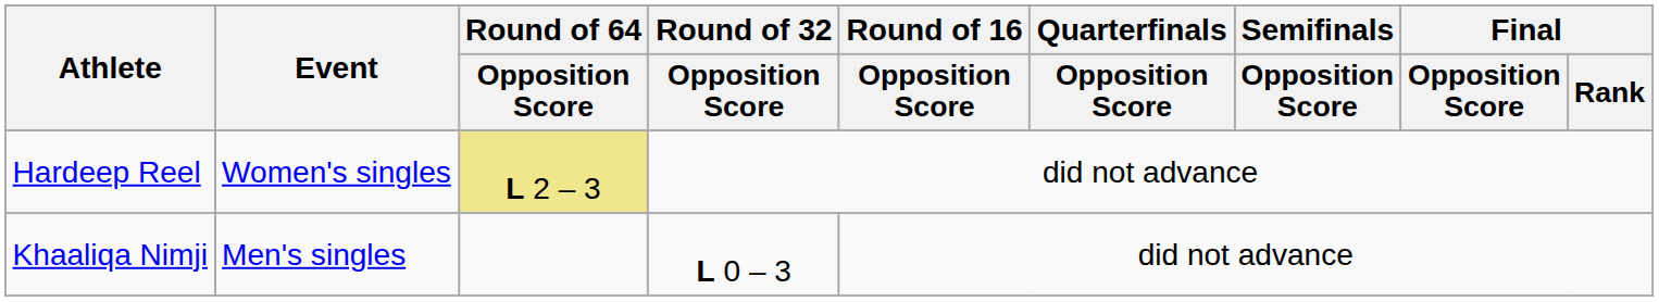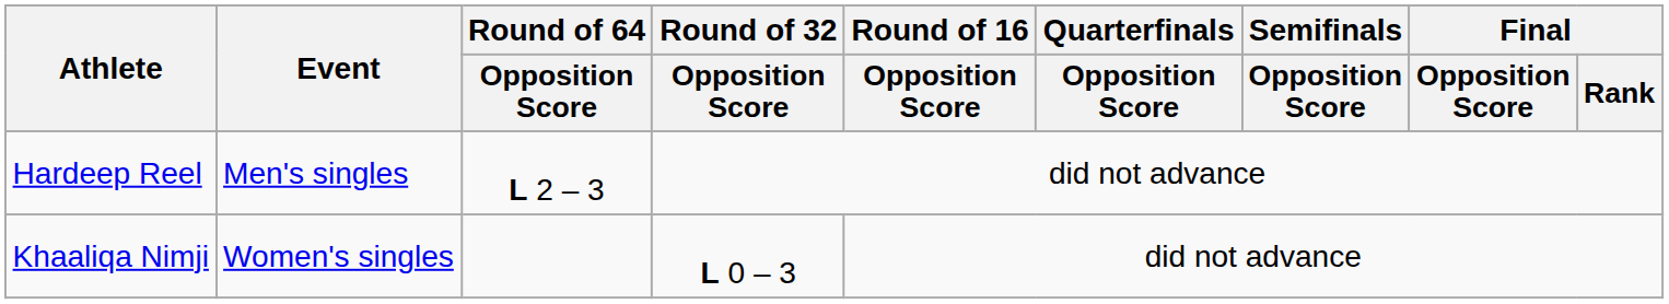 <table class=wikitable style="font-size:90%">
 <tr>
 <th rowspan=2>Athlete</th>
 <th rowspan=2>Event</th>
 <th>Round of 64</th>
 <th>Round of 32</th>
 <th>Round of 16</th>
 <th>Quarterfinals</th>
 <th>Semifinals</th>
 <th colspan=2>Final</th>
 </tr>
 <tr style="font-size:95%">
 <th>Opposition<br>Score</th>
 <th>Opposition<br>Score</th>
 <th>Opposition<br>Score</th>
 <th>Opposition<br>Score</th>
 <th>Opposition<br>Score</th>
 <th>Opposition<br>Score</th>
 <th>Rank</th>
 </tr>
 <tr align=center>
 <td align=left><a href='#'>Hardeep Reel</a></td>
-<td align=left><a href='#'>Women's singles</a></td>
-<td style="background: khaki;"><br><strong>L</strong> 2 – 3</td>
+<td align=left><a href='#'>Men's singles</a></td>
+<td><br><strong>L</strong> 2 – 3</td>
 <td colspan=6>did not advance</td>
 </tr>
 <tr align=center>
 <td align=left><a href='#'>Khaaliqa Nimji</a></td>
-<td align=left><a href='#'>Men's singles</a></td>
+<td align=left><a href='#'>Women's singles</a></td>
 <td></td>
 <td><br><strong>L</strong> 0 – 3</td>
 <td colspan=5>did not advance</td>
 </tr>
 </table>
